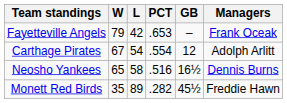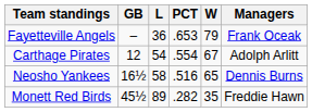 <table class="wikitable" style="text-align:center">
 <tr>
 <th>Team standings</th>
-<th>W</th>
+<th>GB</th>
 <th>L</th>
 <th>PCT</th>
-<th>GB</th>
+<th>W</th>
 <th>Managers</th>
 </tr>
 <tr>
 <td><a href='#'>Fayetteville Angels</a></td>
+<td>–</td>
+<td>36</td>
+<td>.653</td>
 <td>79</td>
-<td>42</td>
-<td>.653</td>
-<td>–</td>
 <td><a href='#'>Frank Oceak</a></td>
 </tr>
 <tr>
 <td><a href='#'>Carthage Pirates</a></td>
-<td>67</td>
+<td>12</td>
 <td>54</td>
 <td>.554</td>
-<td>12</td>
+<td>67</td>
 <td>Adolph Arlitt</td>
 </tr>
 <tr>
 <td><a href='#'>Neosho Yankees</a></td>
-<td>65</td>
+<td>16½</td>
 <td>58</td>
 <td>.516</td>
-<td>16½</td>
+<td>65</td>
 <td><a href='#'>Dennis Burns</a></td>
 </tr>
 <tr>
 <td><a href='#'>Monett Red Birds</a></td>
-<td>35</td>
+<td>45½</td>
 <td>89</td>
 <td>.282</td>
-<td>45½</td>
+<td>35</td>
 <td>Freddie Hawn</td>
 </tr>
 </table>
